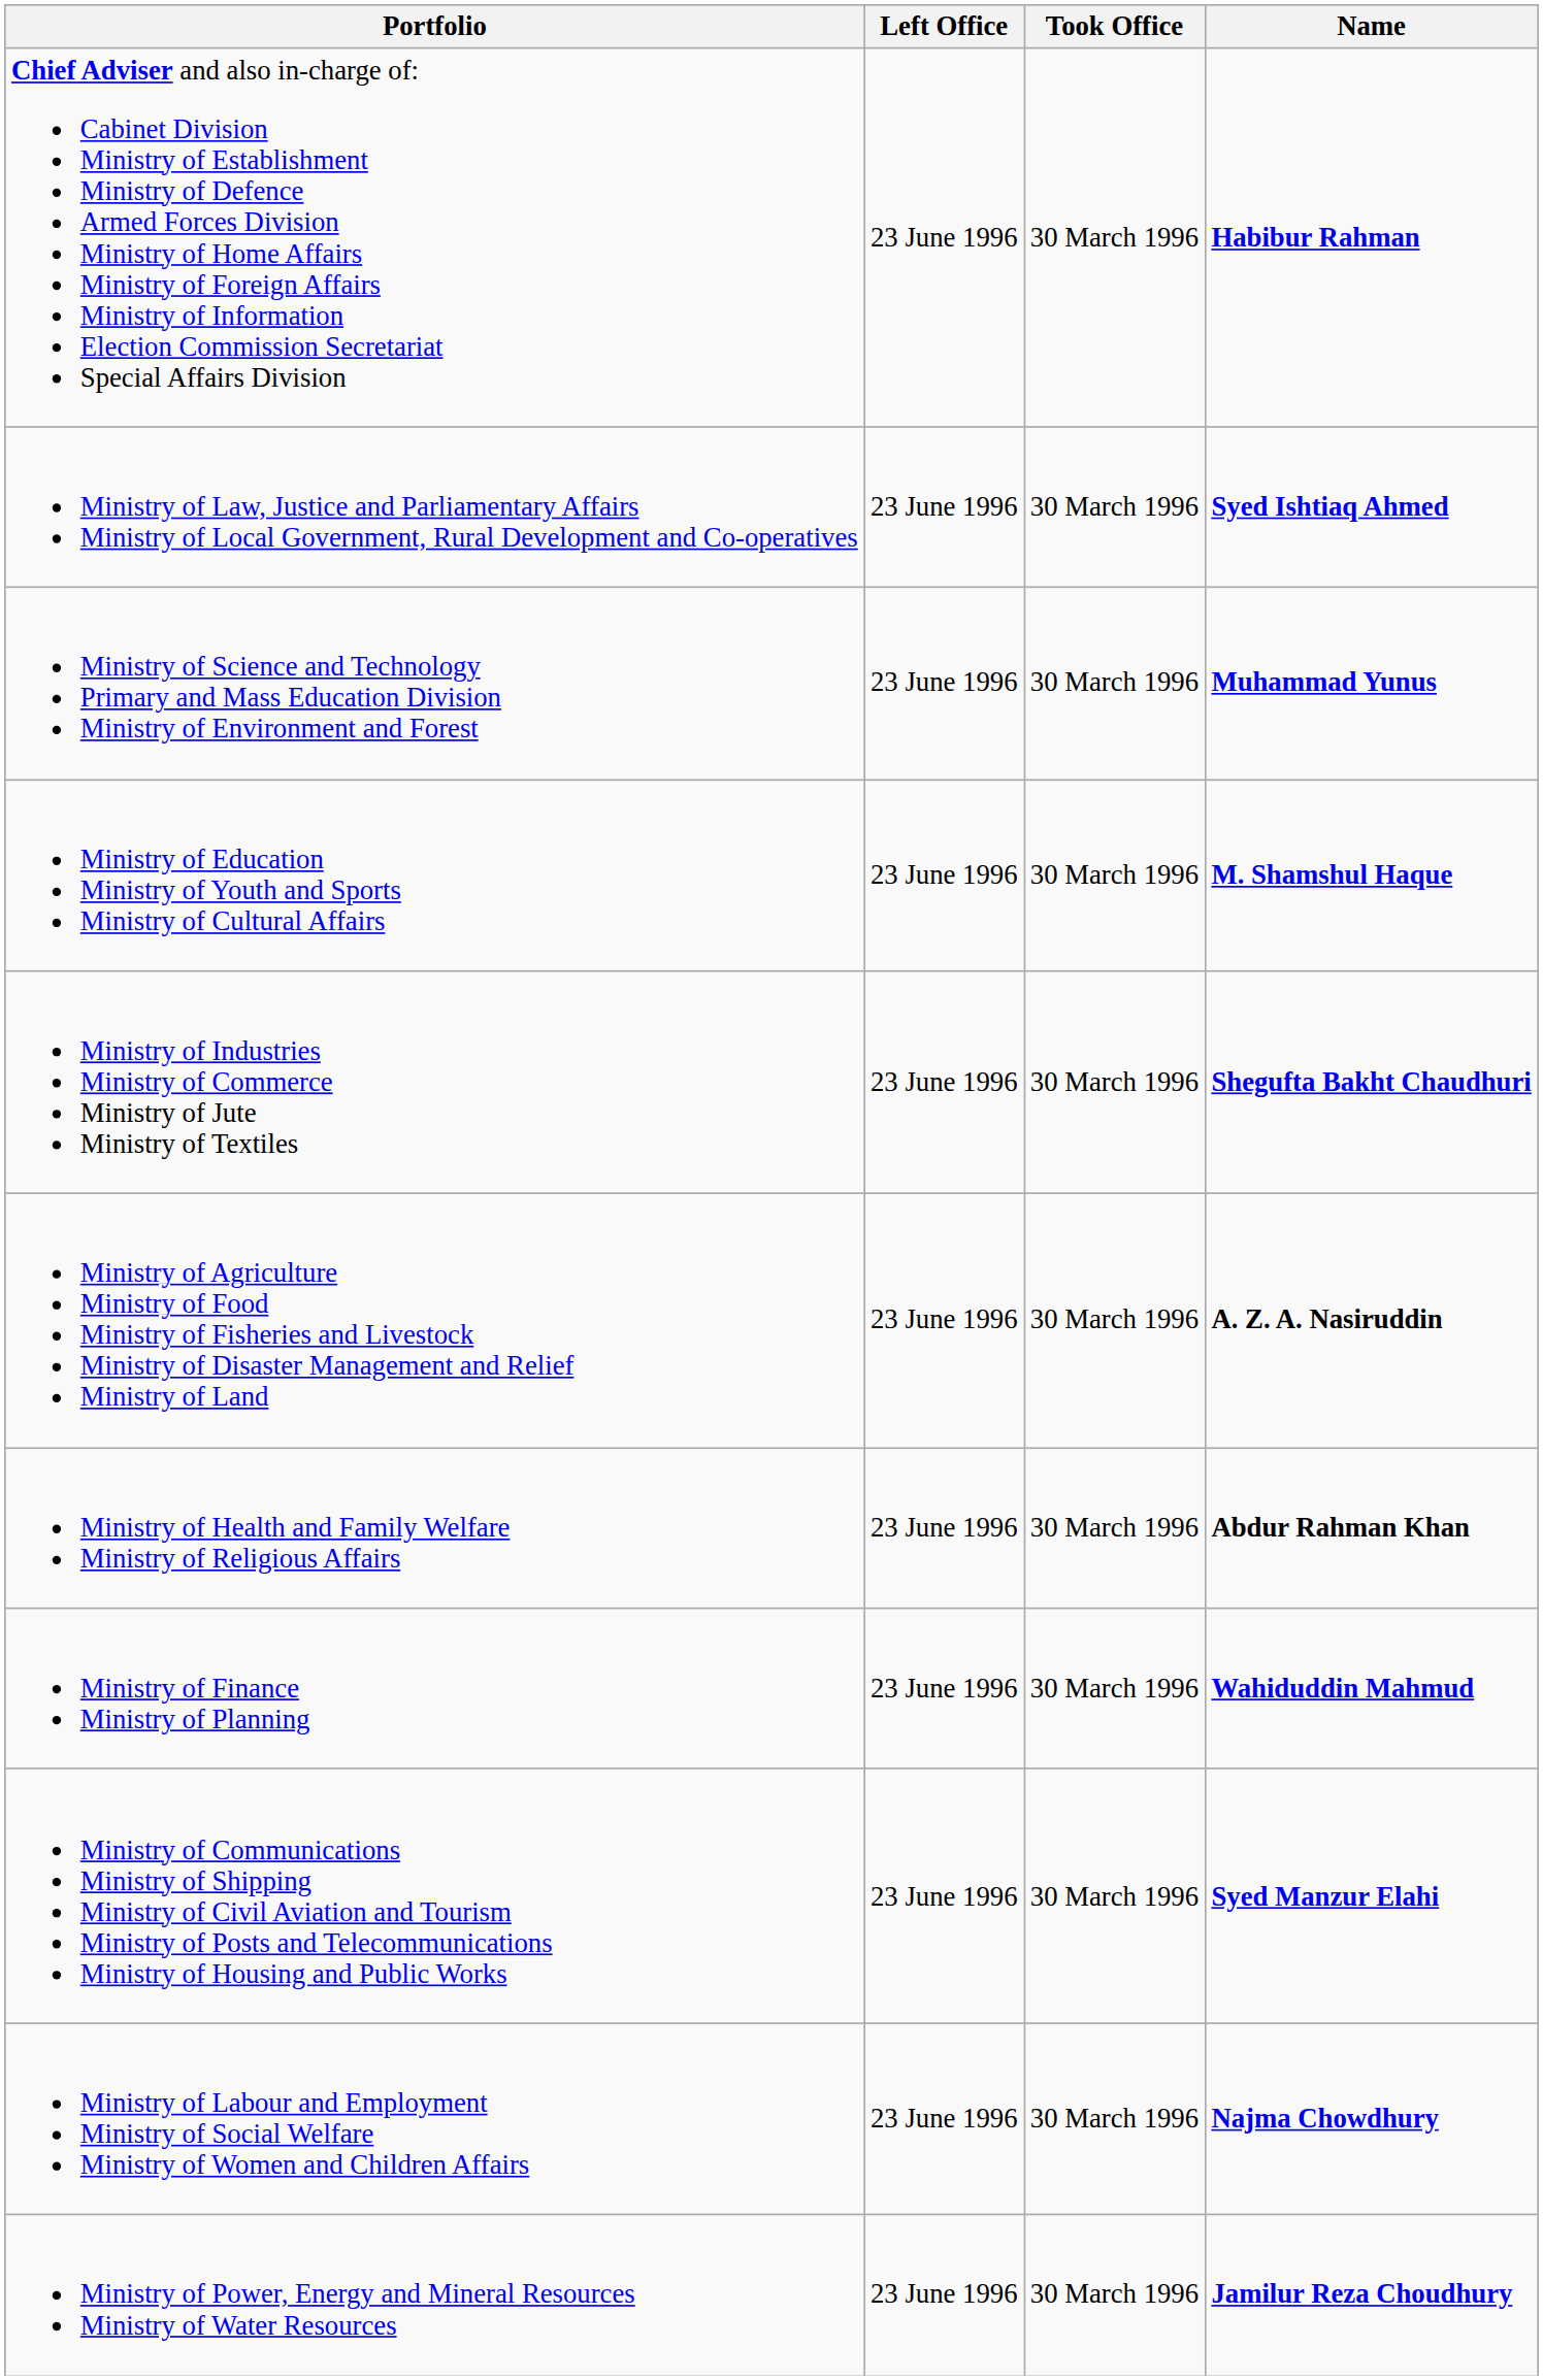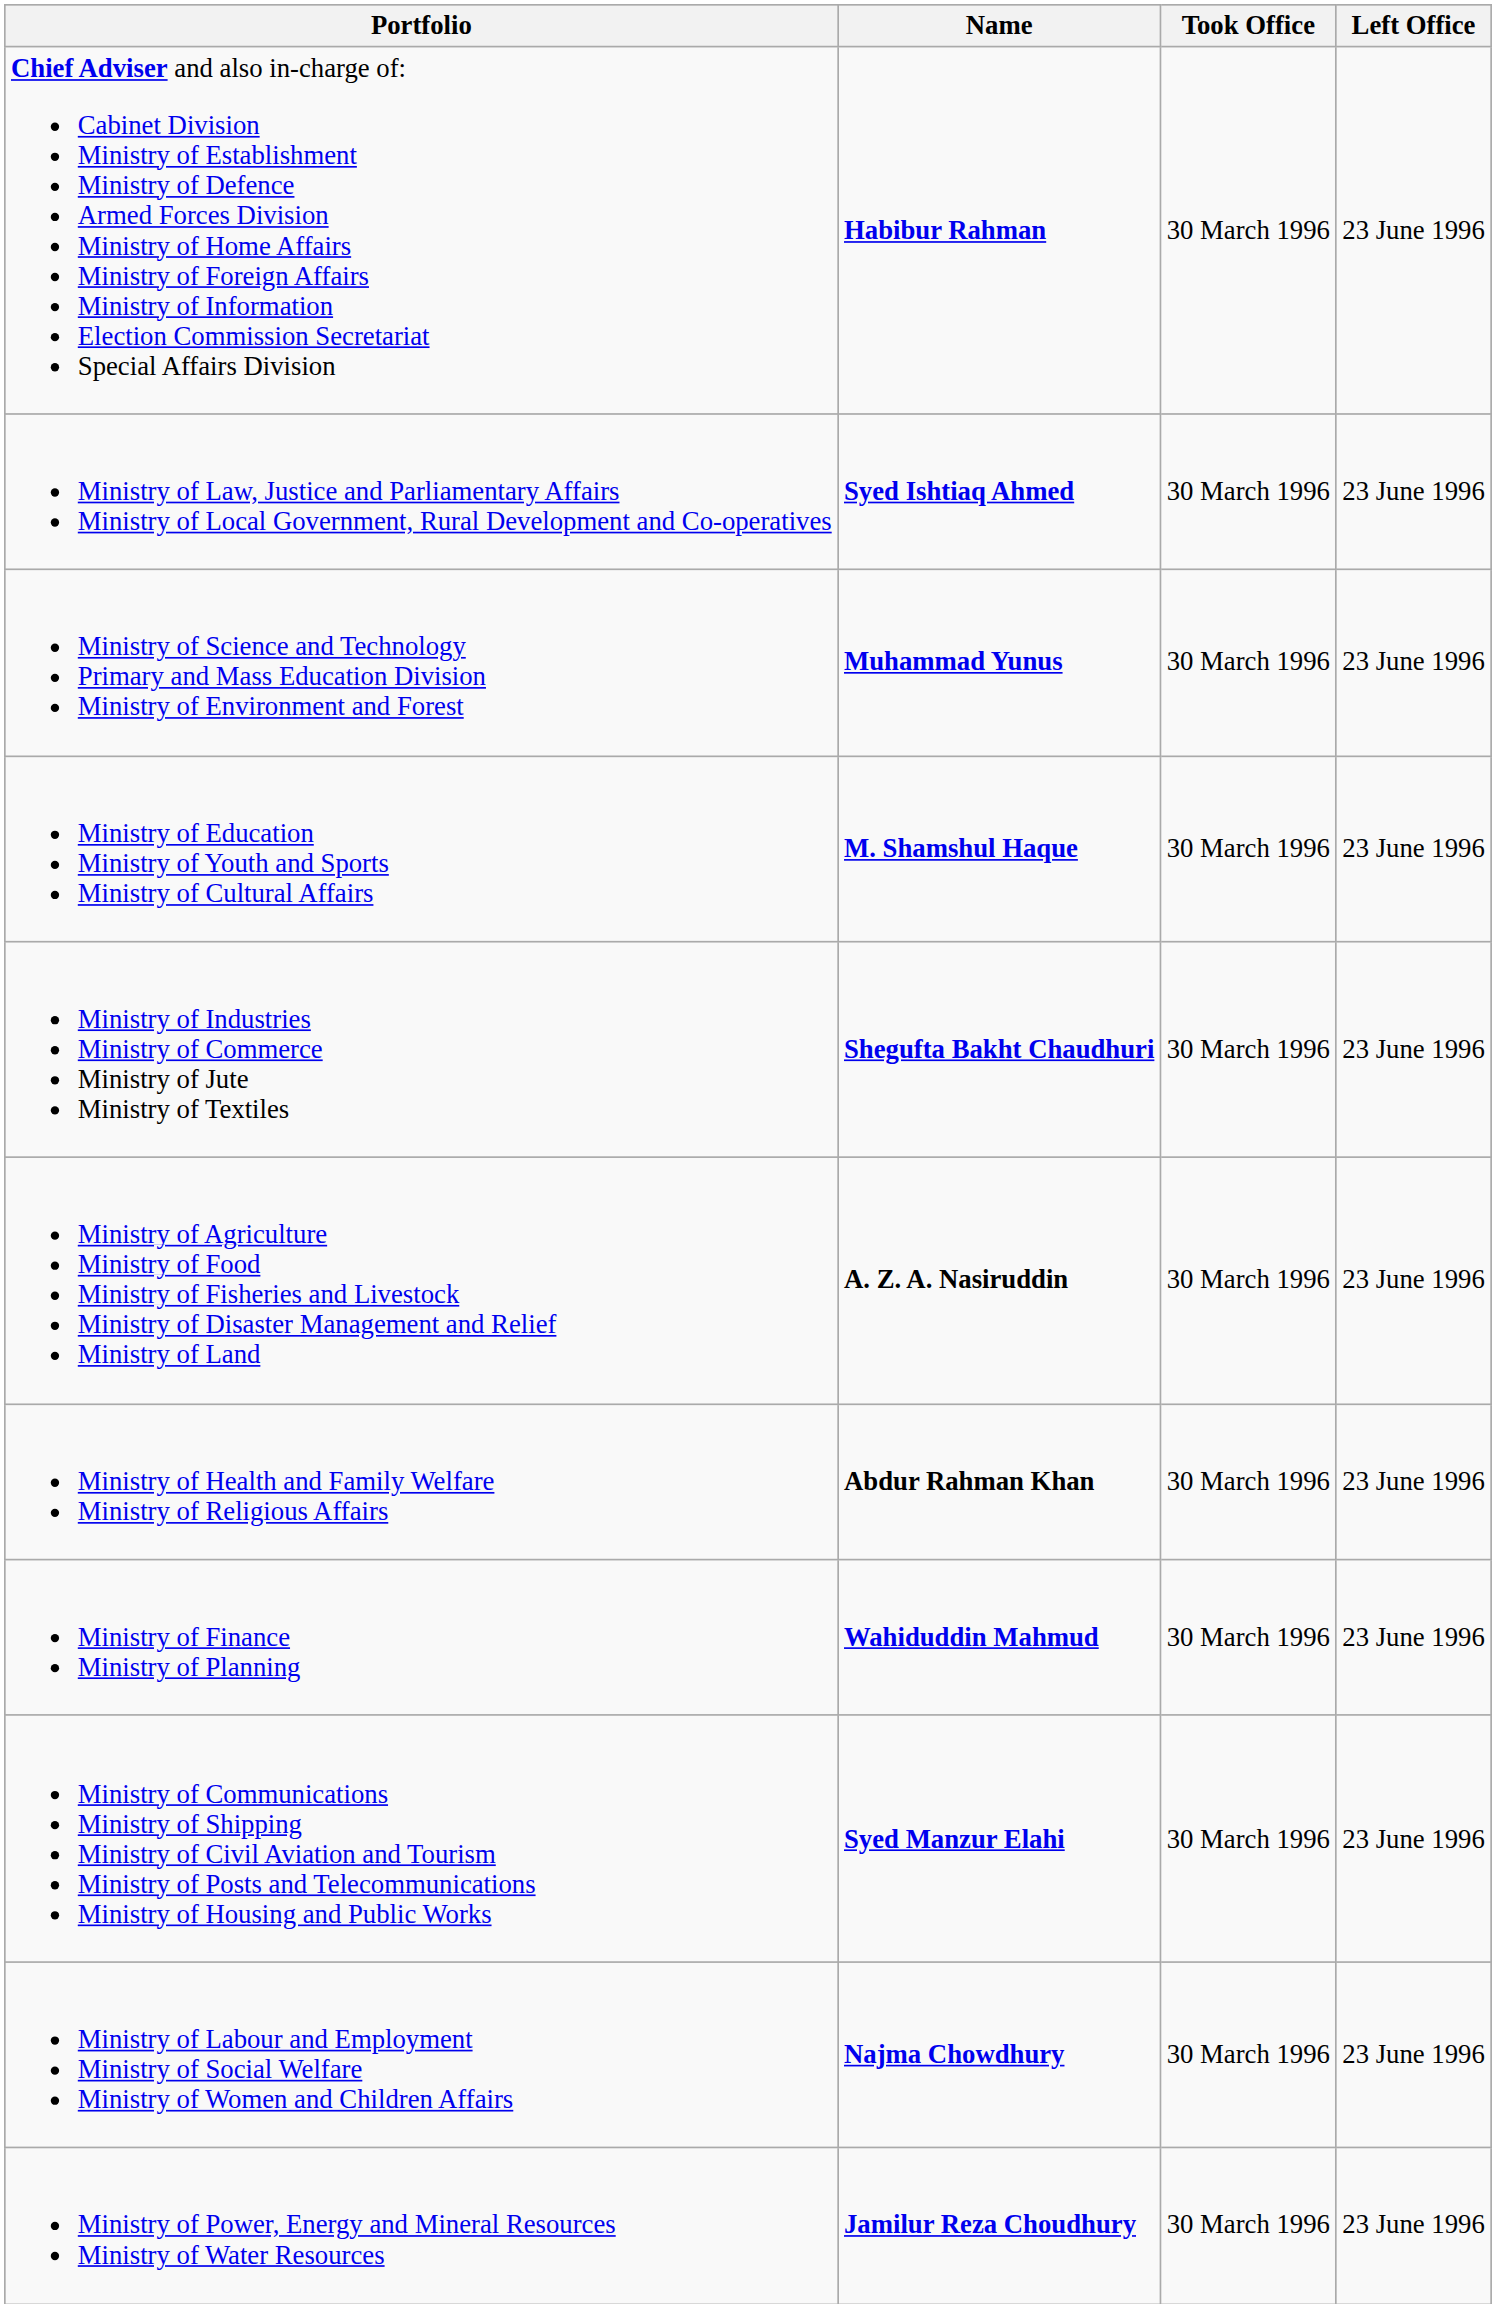 <table class="wikitable">
 <tr>
 <th>Portfolio</th>
+<th>Name</th>
+<th>Took Office</th>
 <th>Left Office</th>
-<th>Took Office</th>
-<th>Name</th>
 </tr>
 <tr>
 <td><a href='#'><strong>Chief Adviser</strong></a> and also in-charge of:<br><ul><li><a href='#'>Cabinet Division</a></li><li><a href='#'>Ministry of Establishment</a></li><li><a href='#'>Ministry of Defence</a></li><li><a href='#'>Armed Forces Division</a></li><li><a href='#'>Ministry of Home Affairs</a></li><li><a href='#'>Ministry of Foreign Affairs</a></li><li><a href='#'>Ministry of Information</a></li><li><a href='#'>Election Commission Secretariat</a></li><li>Special Affairs Division</li></ul></td>
+<td><a href='#'><strong>Habibur Rahman</strong></a></td>
+<td>30 March 1996</td>
 <td>23 June 1996</td>
-<td>30 March 1996</td>
-<td><a href='#'><strong>Habibur Rahman</strong></a></td>
 </tr>
 <tr>
 <td><br><ul><li><a href='#'>Ministry of Law, Justice and Parliamentary Affairs</a></li><li><a href='#'>Ministry of Local Government, Rural Development and Co-operatives</a></li></ul></td>
+<td><strong><a href='#'>Syed Ishtiaq Ahmed</a></strong></td>
+<td>30 March 1996</td>
 <td>23 June 1996</td>
-<td>30 March 1996</td>
-<td><strong><a href='#'>Syed Ishtiaq Ahmed</a></strong></td>
 </tr>
 <tr>
 <td><br><ul><li><a href='#'>Ministry of Science and Technology</a></li><li><a href='#'>Primary and Mass Education Division</a></li><li><a href='#'>Ministry of Environment and Forest</a></li></ul></td>
+<td><strong><a href='#'>Muhammad Yunus</a></strong></td>
+<td>30 March 1996</td>
 <td>23 June 1996</td>
-<td>30 March 1996</td>
-<td><strong><a href='#'>Muhammad Yunus</a></strong></td>
 </tr>
 <tr>
 <td><br><ul><li><a href='#'>Ministry of Education</a></li><li><a href='#'>Ministry of Youth and Sports</a></li><li><a href='#'>Ministry of Cultural Affairs</a></li></ul></td>
+<td><strong><a href='#'>M. Shamshul Haque</a></strong></td>
+<td>30 March 1996</td>
 <td>23 June 1996</td>
-<td>30 March 1996</td>
-<td><strong><a href='#'>M. Shamshul Haque</a></strong></td>
 </tr>
 <tr>
 <td><br><ul><li><a href='#'>Ministry of Industries</a></li><li><a href='#'>Ministry of Commerce</a></li><li>Ministry of Jute</li><li>Ministry of Textiles</li></ul></td>
+<td><strong><a href='#'>Shegufta Bakht Chaudhuri</a></strong></td>
+<td>30 March 1996</td>
 <td>23 June 1996</td>
-<td>30 March 1996</td>
-<td><strong><a href='#'>Shegufta Bakht Chaudhuri</a></strong></td>
 </tr>
 <tr>
 <td><br><ul><li><a href='#'>Ministry of Agriculture</a></li><li><a href='#'>Ministry of Food</a></li><li><a href='#'>Ministry of Fisheries and Livestock</a></li><li><a href='#'>Ministry of Disaster Management and Relief</a></li><li><a href='#'>Ministry of Land</a></li></ul></td>
+<td><strong>A. Z. A. Nasiruddin</strong></td>
+<td>30 March 1996</td>
 <td>23 June 1996</td>
-<td>30 March 1996</td>
-<td><strong>A. Z. A. Nasiruddin</strong></td>
 </tr>
 <tr>
 <td><br><ul><li><a href='#'>Ministry of Health and Family Welfare</a></li><li><a href='#'>Ministry of Religious Affairs</a></li></ul></td>
+<td><strong>Abdur Rahman Khan</strong></td>
+<td>30 March 1996</td>
 <td>23 June 1996</td>
-<td>30 March 1996</td>
-<td><strong>Abdur Rahman Khan</strong></td>
 </tr>
 <tr>
 <td><br><ul><li><a href='#'>Ministry of Finance</a></li><li><a href='#'>Ministry of Planning</a></li></ul></td>
+<td><strong><a href='#'>Wahiduddin Mahmud</a></strong></td>
+<td>30 March 1996</td>
 <td>23 June 1996</td>
-<td>30 March 1996</td>
-<td><strong><a href='#'>Wahiduddin Mahmud</a></strong></td>
 </tr>
 <tr>
 <td><br><ul><li><a href='#'>Ministry of Communications</a></li><li><a href='#'>Ministry of Shipping</a></li><li><a href='#'>Ministry of Civil Aviation and Tourism</a></li><li><a href='#'>Ministry of Posts and Telecommunications</a></li><li><a href='#'>Ministry of Housing and Public Works</a></li></ul></td>
+<td><strong><a href='#'>Syed Manzur Elahi</a></strong></td>
+<td>30 March 1996</td>
 <td>23 June 1996</td>
-<td>30 March 1996</td>
-<td><strong><a href='#'>Syed Manzur Elahi</a></strong></td>
 </tr>
 <tr>
 <td><br><ul><li><a href='#'>Ministry of Labour and Employment</a></li><li><a href='#'>Ministry of Social Welfare</a></li><li><a href='#'>Ministry of Women and Children Affairs</a></li></ul></td>
+<td><strong><a href='#'>Najma Chowdhury</a></strong></td>
+<td>30 March 1996</td>
 <td>23 June 1996</td>
-<td>30 March 1996</td>
-<td><strong><a href='#'>Najma Chowdhury</a></strong></td>
 </tr>
 <tr>
 <td><br><ul><li><a href='#'>Ministry of Power, Energy and Mineral Resources</a></li><li><a href='#'>Ministry of Water Resources</a></li></ul></td>
+<td><strong><a href='#'>Jamilur Reza Choudhury</a></strong></td>
+<td>30 March 1996</td>
 <td>23 June 1996</td>
-<td>30 March 1996</td>
-<td><strong><a href='#'>Jamilur Reza Choudhury</a></strong></td>
 </tr>
 </table>
